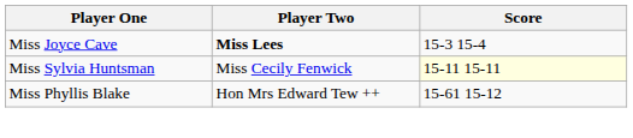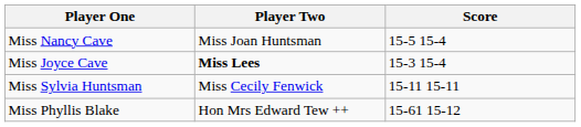 <table class="wikitable">
 <tr>
 <th width=200>Player One</th>
 <th width=200>Player Two</th>
 <th width=200>Score</th>
+</tr>
+<tr>
+<td> Miss <a href='#'>Nancy Cave</a></td>
+<td> Miss Joan Huntsman</td>
+<td>15-5 15-4</td>
 </tr>
 <tr>
 <td> Miss <a href='#'>Joyce Cave</a></td>
 <td><strong> Miss Lees</strong></td>
 <td>15-3 15-4</td>
 </tr>
 <tr>
 <td> Miss <a href='#'>Sylvia Huntsman</a></td>
 <td> Miss <a href='#'>Cecily Fenwick</a></td>
-<td style="background: lightyellow;">15-11 15-11</td>
+<td>15-11 15-11</td>
 </tr>
 <tr>
 <td> Miss Phyllis Blake</td>
 <td> Hon Mrs Edward Tew ++</td>
 <td>15-61 15-12</td>
 </tr>
 </table>
